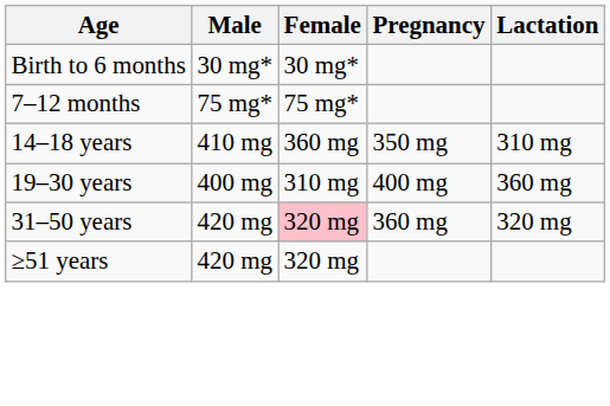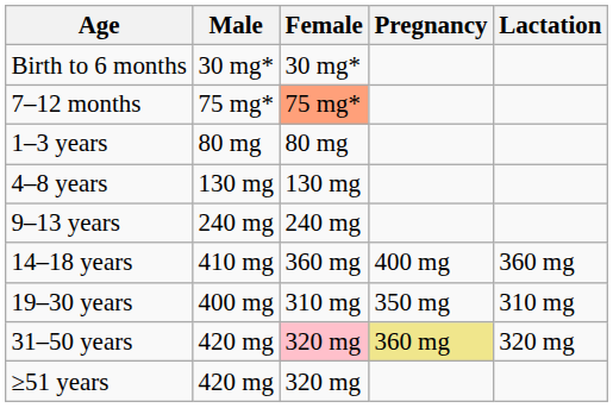 <table class="wikitable">
 <tr>
 <th>Age</th>
 <th>Male</th>
 <th>Female</th>
 <th>Pregnancy</th>
 <th>Lactation</th>
 </tr>
 <tr>
 <td>Birth to 6 months</td>
 <td>30 mg*</td>
 <td>30 mg*</td>
 <td></td>
 <td></td>
 </tr>
 <tr>
 <td>7–12 months</td>
 <td>75 mg*</td>
-<td>75 mg*</td>
+<td style="background: lightsalmon;">75 mg*</td>
+<td></td>
+<td></td>
+</tr>
+<tr>
+<td>1–3 years</td>
+<td>80 mg</td>
+<td>80 mg</td>
+<td></td>
+<td></td>
+</tr>
+<tr>
+<td>4–8 years</td>
+<td>130 mg</td>
+<td>130 mg</td>
+<td></td>
+<td></td>
+</tr>
+<tr>
+<td>9–13 years</td>
+<td>240 mg</td>
+<td>240 mg</td>
 <td></td>
 <td></td>
 </tr>
 <tr>
 <td>14–18 years</td>
 <td>410 mg</td>
 <td>360 mg</td>
-<td>350 mg</td>
-<td>310 mg</td>
+<td>400 mg</td>
+<td>360 mg</td>
 </tr>
 <tr>
 <td>19–30 years</td>
 <td>400 mg</td>
 <td>310 mg</td>
-<td>400 mg</td>
-<td>360 mg</td>
+<td>350 mg</td>
+<td>310 mg</td>
 </tr>
 <tr>
 <td>31–50 years</td>
 <td>420 mg</td>
 <td style="background: pink;">320 mg</td>
-<td>360 mg</td>
+<td style="background: khaki;">360 mg</td>
 <td>320 mg</td>
 </tr>
 <tr>
 <td>≥51 years</td>
 <td>420 mg</td>
 <td>320 mg</td>
 <td></td>
 <td></td>
 </tr>
 </table>
